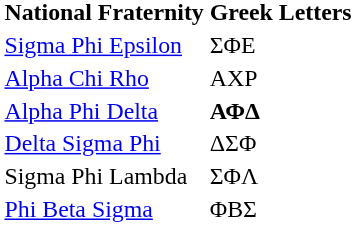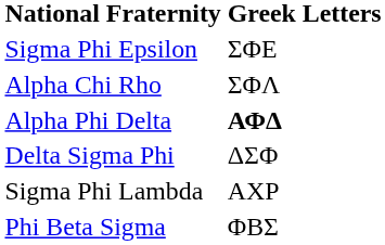 <table style="text-align:center class="wikitable sortable" style="margin: float">
 <tr>
 <th>National Fraternity</th>
 <th>Greek Letters</th>
 </tr>
 <tr>
 <td><a href='#'>Sigma Phi Epsilon</a></td>
 <td>ΣΦΕ</td>
 </tr>
 <tr>
 <td><a href='#'>Alpha Chi Rho</a></td>
-<td>ΑΧΡ</td>
+<td>ΣΦΛ</td>
 </tr>
 <tr>
 <td><a href='#'>Alpha Phi Delta</a></td>
 <td><strong>ΑΦΔ</strong></td>
 </tr>
 <tr>
 <td><a href='#'>Delta Sigma Phi</a></td>
 <td>ΔΣΦ</td>
 </tr>
 <tr>
 <td>Sigma Phi Lambda</td>
-<td>ΣΦΛ</td>
+<td>ΑΧΡ</td>
 </tr>
 <tr>
 <td><a href='#'>Phi Beta Sigma</a></td>
 <td>ΦΒΣ</td>
 </tr>
 </table>
